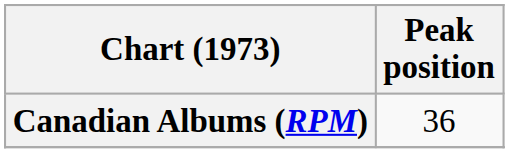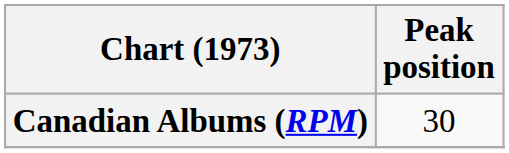 <table class="wikitable sortable plainrowheaders" style="text-align:center">
 <tr>
 <th scope="col">Chart (1973)</th>
 <th scope="col">Peak<br>position</th>
 </tr>
 <tr>
 <th scope="row">Canadian Albums (<em><a href='#'>RPM</a></em>)</th>
-<td>36</td>
+<td>30</td>
 </tr>
 <tr>
 </tr>
 <tr>
 </tr>
 </table>
